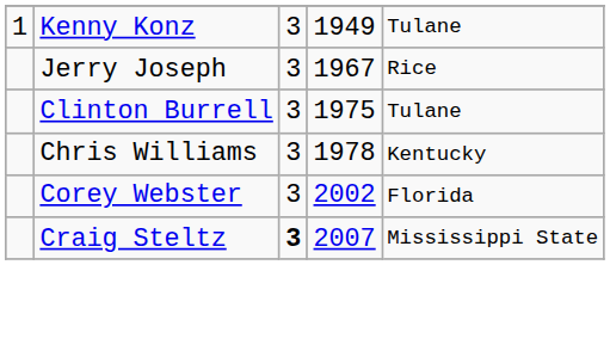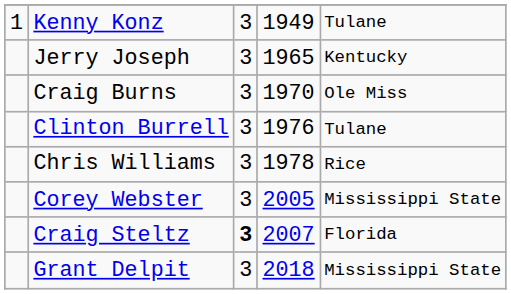 <table class="wikitable">
 <tr>
 </tr>
 <tr>
 <td>1</td>
 <td><a href='#'>Kenny Konz</a></td>
 <td>3</td>
 <td>1949</td>
 <td style="font-size:80%;">Tulane</td>
 </tr>
 <tr>
 <td></td>
 <td>Jerry Joseph</td>
 <td>3</td>
-<td>1967</td>
-<td style="font-size:80%;">Rice</td>
+<td>1965</td>
+<td style="font-size:80%;">Kentucky</td>
+</tr>
+<tr>
+<td></td>
+<td>Craig Burns</td>
+<td>3</td>
+<td>1970</td>
+<td style="font-size:80%;">Ole Miss</td>
 </tr>
 <tr>
 <td></td>
 <td><a href='#'>Clinton Burrell</a></td>
 <td>3</td>
-<td>1975</td>
+<td>1976</td>
 <td style="font-size:80%;">Tulane</td>
 </tr>
 <tr>
 <td></td>
 <td>Chris Williams</td>
 <td>3</td>
 <td>1978</td>
-<td style="font-size:80%;">Kentucky</td>
+<td style="font-size:80%;">Rice</td>
 </tr>
 <tr>
 <td></td>
 <td><a href='#'>Corey Webster</a></td>
 <td>3</td>
-<td><a href='#'>2002</a></td>
-<td style="font-size:80%;">Florida</td>
+<td><a href='#'>2005</a></td>
+<td style="font-size:80%;">Mississippi State</td>
 </tr>
 <tr>
 <td></td>
 <td><a href='#'>Craig Steltz</a></td>
 <td><strong>3</strong></td>
 <td><a href='#'>2007</a></td>
+<td style="font-size:80%;">Florida</td>
+</tr>
+<tr>
+<td></td>
+<td><a href='#'>Grant Delpit</a></td>
+<td>3</td>
+<td><a href='#'>2018</a></td>
 <td style="font-size:80%;">Mississippi State</td>
 </tr>
 </table>
